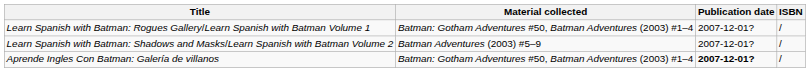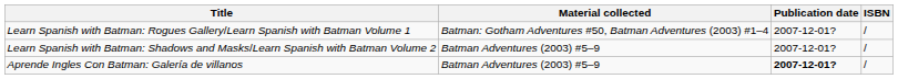 <table class="wikitable">
 <tr>
 <th>Title</th>
 <th>Material collected</th>
 <th>Publication date</th>
 <th>ISBN</th>
 </tr>
 <tr>
 <td><em>Learn Spanish with Batman: Rogues Gallery</em>/<em>Learn Spanish with Batman Volume 1</em></td>
 <td><em>Batman: Gotham Adventures</em> #50, <em>Batman Adventures</em> (2003) #1–4</td>
 <td>2007-12-01?</td>
 <td>/</td>
 </tr>
 <tr>
 <td><em>Learn Spanish with Batman: Shadows and Masks</em>/<em>Learn Spanish with Batman Volume 2</em></td>
 <td><em>Batman Adventures</em> (2003) #5–9</td>
 <td>2007-12-01?</td>
 <td>/</td>
 </tr>
 <tr>
 <td><em>Aprende Ingles Con Batman: Galería de villanos</em></td>
-<td><em>Batman: Gotham Adventures</em> #50, <em>Batman Adventures</em> (2003) #1–4</td>
+<td><em>Batman Adventures</em> (2003) #5–9</td>
 <td><strong>2007-12-01?</strong></td>
 <td>/</td>
 </tr>
 </table>
